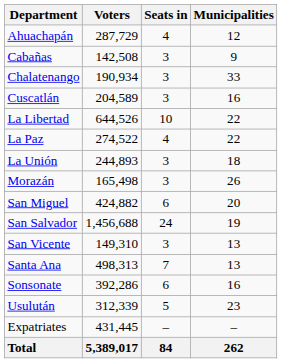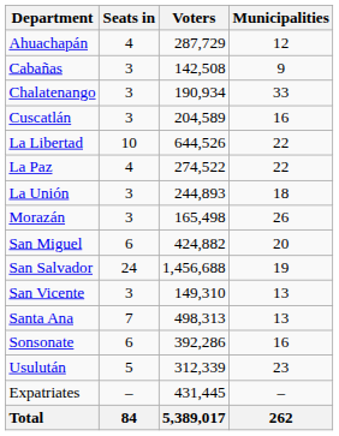 <table class="wikitable sortable" style="text-align:center">
 <tr>
 <th>Department</th>
+<th data-sort-type="number">Seats in </th>
 <th data-sort-type="number">Voters</th>
-<th data-sort-type="number">Seats in </th>
 <th data-sort-type="number">Municipalities</th>
 </tr>
 <tr>
 <td style="text-align:left"><a href='#'>Ahuachapán</a></td>
+<td>4</td>
 <td style="text-align:right">287,729</td>
-<td>4</td>
 <td>12</td>
 </tr>
 <tr>
 <td style="text-align:left"><a href='#'>Cabañas</a></td>
+<td>3</td>
 <td style="text-align:right">142,508</td>
-<td>3</td>
 <td>9</td>
 </tr>
 <tr>
 <td style="text-align:left"><a href='#'>Chalatenango</a></td>
+<td>3</td>
 <td style="text-align:right">190,934</td>
-<td>3</td>
 <td>33</td>
 </tr>
 <tr>
 <td style="text-align:left"><a href='#'>Cuscatlán</a></td>
+<td>3</td>
 <td style="text-align:right">204,589</td>
-<td>3</td>
 <td>16</td>
 </tr>
 <tr>
 <td style="text-align:left"><a href='#'>La Libertad</a></td>
+<td>10</td>
 <td style="text-align:right">644,526</td>
-<td>10</td>
 <td>22</td>
 </tr>
 <tr>
 <td style="text-align:left"><a href='#'>La Paz</a></td>
+<td>4</td>
 <td style="text-align:right">274,522</td>
-<td>4</td>
 <td>22</td>
 </tr>
 <tr>
 <td style="text-align:left"><a href='#'>La Unión</a></td>
+<td>3</td>
 <td style="text-align:right">244,893</td>
-<td>3</td>
 <td>18</td>
 </tr>
 <tr>
 <td style="text-align:left"><a href='#'>Morazán</a></td>
+<td>3</td>
 <td style="text-align:right">165,498</td>
-<td>3</td>
 <td>26</td>
 </tr>
 <tr>
 <td style="text-align:left"><a href='#'>San Miguel</a></td>
+<td>6</td>
 <td style="text-align:right">424,882</td>
-<td>6</td>
 <td>20</td>
 </tr>
 <tr>
 <td style="text-align:left"><a href='#'>San Salvador</a></td>
+<td>24</td>
 <td style="text-align:right">1,456,688</td>
-<td>24</td>
 <td>19</td>
 </tr>
 <tr>
 <td style="text-align:left"><a href='#'>San Vicente</a></td>
+<td>3</td>
 <td style="text-align:right">149,310</td>
-<td>3</td>
 <td>13</td>
 </tr>
 <tr>
 <td style="text-align:left"><a href='#'>Santa Ana</a></td>
+<td>7</td>
 <td style="text-align:right">498,313</td>
-<td>7</td>
 <td>13</td>
 </tr>
 <tr>
 <td style="text-align:left"><a href='#'>Sonsonate</a></td>
+<td>6</td>
 <td style="text-align:right">392,286</td>
-<td>6</td>
 <td>16</td>
 </tr>
 <tr>
 <td style="text-align:left"><a href='#'>Usulután</a></td>
+<td>5</td>
 <td style="text-align:right">312,339</td>
-<td>5</td>
 <td>23</td>
 </tr>
 <tr>
 <td style="text-align:left">Expatriates</td>
+<td>–</td>
 <td style="text-align:right">431,445</td>
-<td>–</td>
 <td>–</td>
 </tr>
 <tr>
 <th style="text-align:left">Total</th>
+<th>84</th>
 <th style="text-align:right">5,389,017</th>
-<th>84</th>
 <th>262</th>
 </tr>
 </table>
